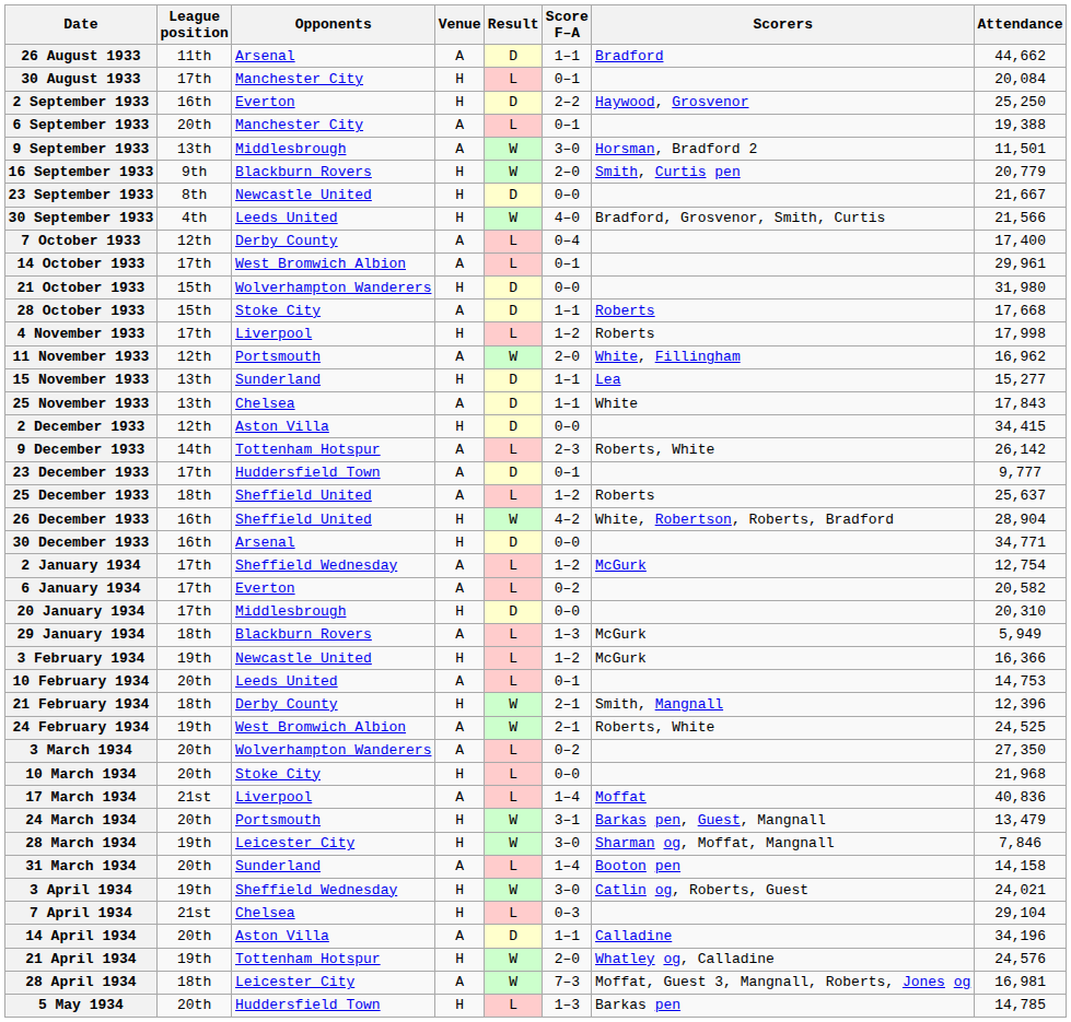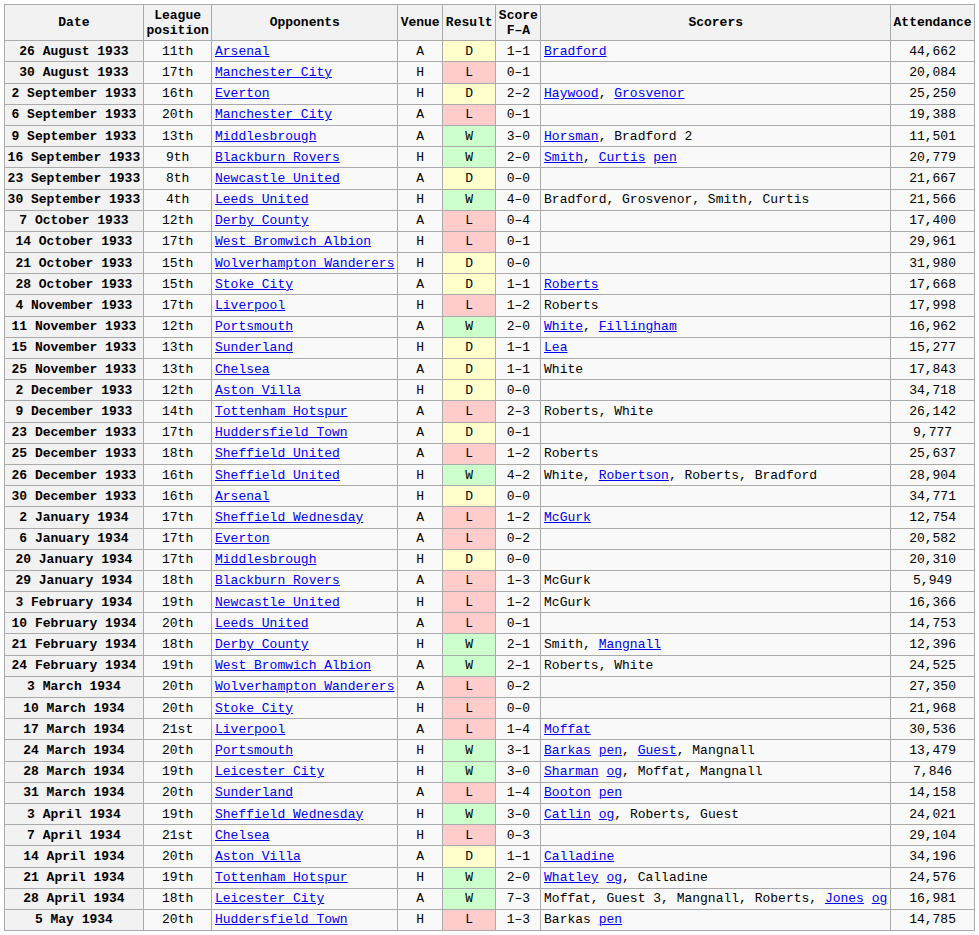 <table class="wikitable plainrowheaders" style="text-align:center">
 <tr>
 <th scope="col">Date</th>
 <th scope="col">League<br>position</th>
 <th scope="col">Opponents</th>
 <th scope="col">Venue</th>
 <th scope="col">Result</th>
 <th scope="col">Score<br>F–A</th>
 <th scope="col">Scorers</th>
 <th scope="col">Attendance</th>
 </tr>
 <tr>
 <th scope="row">26 August 1933</th>
 <td>11th</td>
 <td align="left"><a href='#'>Arsenal</a></td>
 <td>A</td>
 <td style=background:#ffc>D</td>
 <td>1–1</td>
 <td align="left"><a href='#'>Bradford</a></td>
 <td>44,662</td>
 </tr>
 <tr>
 <th scope="row">30 August 1933</th>
 <td>17th</td>
 <td align="left"><a href='#'>Manchester City</a></td>
 <td>H</td>
 <td style=background:#fcc>L</td>
 <td>0–1</td>
 <td></td>
 <td>20,084</td>
 </tr>
 <tr>
 <th scope="row">2 September 1933</th>
 <td>16th</td>
 <td align="left"><a href='#'>Everton</a></td>
 <td>H</td>
 <td style=background:#ffc>D</td>
 <td>2–2</td>
 <td align="left"><a href='#'>Haywood</a>, <a href='#'>Grosvenor</a></td>
 <td>25,250</td>
 </tr>
 <tr>
 <th scope="row">6 September 1933</th>
 <td>20th</td>
 <td align="left"><a href='#'>Manchester City</a></td>
 <td>A</td>
 <td style=background:#fcc>L</td>
 <td>0–1</td>
 <td></td>
 <td>19,388</td>
 </tr>
 <tr>
 <th scope="row">9 September 1933</th>
 <td>13th</td>
 <td align="left"><a href='#'>Middlesbrough</a></td>
 <td>A</td>
 <td style=background:#cfc>W</td>
 <td>3–0</td>
 <td align="left"><a href='#'>Horsman</a>, Bradford 2</td>
 <td>11,501</td>
 </tr>
 <tr>
 <th scope="row">16 September 1933</th>
 <td>9th</td>
 <td align="left"><a href='#'>Blackburn Rovers</a></td>
 <td>H</td>
 <td style=background:#cfc>W</td>
 <td>2–0</td>
 <td align="left"><a href='#'>Smith</a>, <a href='#'>Curtis</a> <a href='#'>pen</a></td>
 <td>20,779</td>
 </tr>
 <tr>
 <th scope="row">23 September 1933</th>
 <td>8th</td>
 <td align="left"><a href='#'>Newcastle United</a></td>
-<td>H</td>
+<td>A</td>
 <td style=background:#ffc>D</td>
 <td>0–0</td>
 <td></td>
 <td>21,667</td>
 </tr>
 <tr>
 <th scope="row">30 September 1933</th>
 <td>4th</td>
 <td align="left"><a href='#'>Leeds United</a></td>
 <td>H</td>
 <td style=background:#cfc>W</td>
 <td>4–0</td>
 <td align="left">Bradford, Grosvenor, Smith, Curtis</td>
 <td>21,566</td>
 </tr>
 <tr>
 <th scope="row">7 October 1933</th>
 <td>12th</td>
 <td align="left"><a href='#'>Derby County</a></td>
 <td>A</td>
 <td style=background:#fcc>L</td>
 <td>0–4</td>
 <td></td>
 <td>17,400</td>
 </tr>
 <tr>
 <th scope="row">14 October 1933</th>
 <td>17th</td>
 <td align="left"><a href='#'>West Bromwich Albion</a></td>
-<td>A</td>
+<td>H</td>
 <td style=background:#fcc>L</td>
 <td>0–1</td>
 <td></td>
 <td>29,961</td>
 </tr>
 <tr>
 <th scope="row">21 October 1933</th>
 <td>15th</td>
 <td align="left"><a href='#'>Wolverhampton Wanderers</a></td>
 <td>H</td>
 <td style=background:#ffc>D</td>
 <td>0–0</td>
 <td></td>
 <td>31,980</td>
 </tr>
 <tr>
 <th scope="row">28 October 1933</th>
 <td>15th</td>
 <td align="left"><a href='#'>Stoke City</a></td>
 <td>A</td>
 <td style=background:#ffc>D</td>
 <td>1–1</td>
 <td align="left"><a href='#'>Roberts</a></td>
 <td>17,668</td>
 </tr>
 <tr>
 <th scope="row">4 November 1933</th>
 <td>17th</td>
 <td align="left"><a href='#'>Liverpool</a></td>
 <td>H</td>
 <td style=background:#fcc>L</td>
 <td>1–2</td>
 <td align="left">Roberts</td>
 <td>17,998</td>
 </tr>
 <tr>
 <th scope="row">11 November 1933</th>
 <td>12th</td>
 <td align="left"><a href='#'>Portsmouth</a></td>
 <td>A</td>
 <td style=background:#cfc>W</td>
 <td>2–0</td>
 <td align="left"><a href='#'>White</a>, <a href='#'>Fillingham</a></td>
 <td>16,962</td>
 </tr>
 <tr>
 <th scope="row">15 November 1933</th>
 <td>13th</td>
 <td align="left"><a href='#'>Sunderland</a></td>
 <td>H</td>
 <td style=background:#ffc>D</td>
 <td>1–1</td>
 <td align="left"><a href='#'>Lea</a></td>
 <td>15,277</td>
 </tr>
 <tr>
 <th scope="row">25 November 1933</th>
 <td>13th</td>
 <td align="left"><a href='#'>Chelsea</a></td>
 <td>A</td>
 <td style=background:#ffc>D</td>
 <td>1–1</td>
 <td align="left">White</td>
 <td>17,843</td>
 </tr>
 <tr>
 <th scope="row">2 December 1933</th>
 <td>12th</td>
 <td align="left"><a href='#'>Aston Villa</a></td>
 <td>H</td>
 <td style=background:#ffc>D</td>
 <td>0–0</td>
 <td></td>
-<td>34,415</td>
+<td>34,718</td>
 </tr>
 <tr>
 <th scope="row">9 December 1933</th>
 <td>14th</td>
 <td align="left"><a href='#'>Tottenham Hotspur</a></td>
 <td>A</td>
 <td style=background:#fcc>L</td>
 <td>2–3</td>
 <td align="left">Roberts, White</td>
 <td>26,142</td>
 </tr>
 <tr>
 <th scope="row">23 December 1933</th>
 <td>17th</td>
 <td align="left"><a href='#'>Huddersfield Town</a></td>
 <td>A</td>
 <td style=background:#ffc>D</td>
 <td>0–1</td>
 <td></td>
 <td>9,777</td>
 </tr>
 <tr>
 <th scope="row">25 December 1933</th>
 <td>18th</td>
 <td align="left"><a href='#'>Sheffield United</a></td>
 <td>A</td>
 <td style=background:#fcc>L</td>
 <td>1–2</td>
 <td align="left">Roberts</td>
 <td>25,637</td>
 </tr>
 <tr>
 <th scope="row">26 December 1933</th>
 <td>16th</td>
 <td align="left"><a href='#'>Sheffield United</a></td>
 <td>H</td>
 <td style=background:#cfc>W</td>
 <td>4–2</td>
 <td align="left">White, <a href='#'>Robertson</a>, Roberts, Bradford</td>
 <td>28,904</td>
 </tr>
 <tr>
 <th scope="row">30 December 1933</th>
 <td>16th</td>
 <td align="left"><a href='#'>Arsenal</a></td>
 <td>H</td>
 <td style=background:#ffc>D</td>
 <td>0–0</td>
 <td></td>
 <td>34,771</td>
 </tr>
 <tr>
 <th scope="row">2 January 1934</th>
 <td>17th</td>
 <td align="left"><a href='#'>Sheffield Wednesday</a></td>
 <td>A</td>
 <td style=background:#fcc>L</td>
 <td>1–2</td>
 <td align="left"><a href='#'>McGurk</a></td>
 <td>12,754</td>
 </tr>
 <tr>
 <th scope="row">6 January 1934</th>
 <td>17th</td>
 <td align="left"><a href='#'>Everton</a></td>
 <td>A</td>
 <td style=background:#fcc>L</td>
 <td>0–2</td>
 <td></td>
 <td>20,582</td>
 </tr>
 <tr>
 <th scope="row">20 January 1934</th>
 <td>17th</td>
 <td align="left"><a href='#'>Middlesbrough</a></td>
 <td>H</td>
 <td style=background:#ffc>D</td>
 <td>0–0</td>
 <td></td>
 <td>20,310</td>
 </tr>
 <tr>
 <th scope="row">29 January 1934</th>
 <td>18th</td>
 <td align="left"><a href='#'>Blackburn Rovers</a></td>
 <td>A</td>
 <td style=background:#fcc>L</td>
 <td>1–3</td>
 <td align="left">McGurk</td>
 <td>5,949</td>
 </tr>
 <tr>
 <th scope="row">3 February 1934</th>
 <td>19th</td>
 <td align="left"><a href='#'>Newcastle United</a></td>
 <td>H</td>
 <td style=background:#fcc>L</td>
 <td>1–2</td>
 <td align="left">McGurk</td>
 <td>16,366</td>
 </tr>
 <tr>
 <th scope="row">10 February 1934</th>
 <td>20th</td>
 <td align="left"><a href='#'>Leeds United</a></td>
 <td>A</td>
 <td style=background:#fcc>L</td>
 <td>0–1</td>
 <td></td>
 <td>14,753</td>
 </tr>
 <tr>
 <th scope="row">21 February 1934</th>
 <td>18th</td>
 <td align="left"><a href='#'>Derby County</a></td>
 <td>H</td>
 <td style=background:#cfc>W</td>
 <td>2–1</td>
 <td align="left">Smith, <a href='#'>Mangnall</a></td>
 <td>12,396</td>
 </tr>
 <tr>
 <th scope="row">24 February 1934</th>
 <td>19th</td>
 <td align="left"><a href='#'>West Bromwich Albion</a></td>
 <td>A</td>
 <td style=background:#cfc>W</td>
 <td>2–1</td>
 <td align="left">Roberts, White</td>
 <td>24,525</td>
 </tr>
 <tr>
 <th scope="row">3 March 1934</th>
 <td>20th</td>
 <td align="left"><a href='#'>Wolverhampton Wanderers</a></td>
 <td>A</td>
 <td style=background:#fcc>L</td>
 <td>0–2</td>
 <td></td>
 <td>27,350</td>
 </tr>
 <tr>
 <th scope="row">10 March 1934</th>
 <td>20th</td>
 <td align="left"><a href='#'>Stoke City</a></td>
 <td>H</td>
 <td style=background:#fcc>L</td>
 <td>0–0</td>
 <td></td>
 <td>21,968</td>
 </tr>
 <tr>
 <th scope="row">17 March 1934</th>
 <td>21st</td>
 <td align="left"><a href='#'>Liverpool</a></td>
 <td>A</td>
 <td style=background:#fcc>L</td>
 <td>1–4</td>
 <td align="left"><a href='#'>Moffat</a></td>
-<td>40,836</td>
+<td>30,536</td>
 </tr>
 <tr>
 <th scope="row">24 March 1934</th>
 <td>20th</td>
 <td align="left"><a href='#'>Portsmouth</a></td>
 <td>H</td>
 <td style=background:#cfc>W</td>
 <td>3–1</td>
 <td align="left"><a href='#'>Barkas</a> <a href='#'>pen</a>, <a href='#'>Guest</a>, Mangnall</td>
 <td>13,479</td>
 </tr>
 <tr>
 <th scope="row">28 March 1934</th>
 <td>19th</td>
 <td align="left"><a href='#'>Leicester City</a></td>
 <td>H</td>
 <td style=background:#cfc>W</td>
 <td>3–0</td>
 <td align="left"><a href='#'>Sharman</a> <a href='#'>og</a>, Moffat, Mangnall</td>
 <td>7,846</td>
 </tr>
 <tr>
 <th scope="row">31 March 1934</th>
 <td>20th</td>
 <td align="left"><a href='#'>Sunderland</a></td>
 <td>A</td>
 <td style=background:#fcc>L</td>
 <td>1–4</td>
 <td align="left"><a href='#'>Booton</a> <a href='#'>pen</a></td>
 <td>14,158</td>
 </tr>
 <tr>
 <th scope="row">3 April 1934</th>
 <td>19th</td>
 <td align="left"><a href='#'>Sheffield Wednesday</a></td>
 <td>H</td>
 <td style=background:#cfc>W</td>
 <td>3–0</td>
 <td align="left"><a href='#'>Catlin</a> <a href='#'>og</a>, Roberts, Guest</td>
 <td>24,021</td>
 </tr>
 <tr>
 <th scope="row">7 April 1934</th>
 <td>21st</td>
 <td align="left"><a href='#'>Chelsea</a></td>
 <td>H</td>
 <td style=background:#fcc>L</td>
 <td>0–3</td>
 <td></td>
 <td>29,104</td>
 </tr>
 <tr>
 <th scope="row">14 April 1934</th>
 <td>20th</td>
 <td align="left"><a href='#'>Aston Villa</a></td>
 <td>A</td>
 <td style=background:#ffc>D</td>
 <td>1–1</td>
 <td align="left"><a href='#'>Calladine</a></td>
 <td>34,196</td>
 </tr>
 <tr>
 <th scope="row">21 April 1934</th>
 <td>19th</td>
 <td align="left"><a href='#'>Tottenham Hotspur</a></td>
 <td>H</td>
 <td style=background:#cfc>W</td>
 <td>2–0</td>
 <td align="left"><a href='#'>Whatley</a> <a href='#'>og</a>, Calladine</td>
 <td>24,576</td>
 </tr>
 <tr>
 <th scope="row">28 April 1934</th>
 <td>18th</td>
 <td align="left"><a href='#'>Leicester City</a></td>
 <td>A</td>
 <td style=background:#cfc>W</td>
 <td>7–3</td>
 <td align="left">Moffat, Guest 3, Mangnall, Roberts, <a href='#'>Jones</a> <a href='#'>og</a></td>
 <td>16,981</td>
 </tr>
 <tr>
 <th scope="row">5 May 1934</th>
 <td>20th</td>
 <td align="left"><a href='#'>Huddersfield Town</a></td>
 <td>H</td>
 <td style=background:#fcc>L</td>
 <td>1–3</td>
 <td align="left">Barkas <a href='#'>pen</a></td>
 <td>14,785</td>
 </tr>
 </table>
